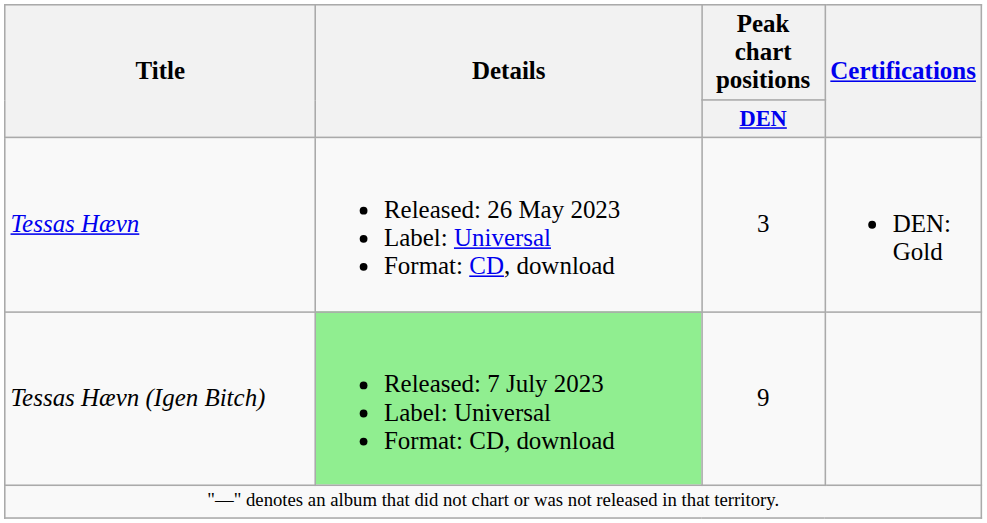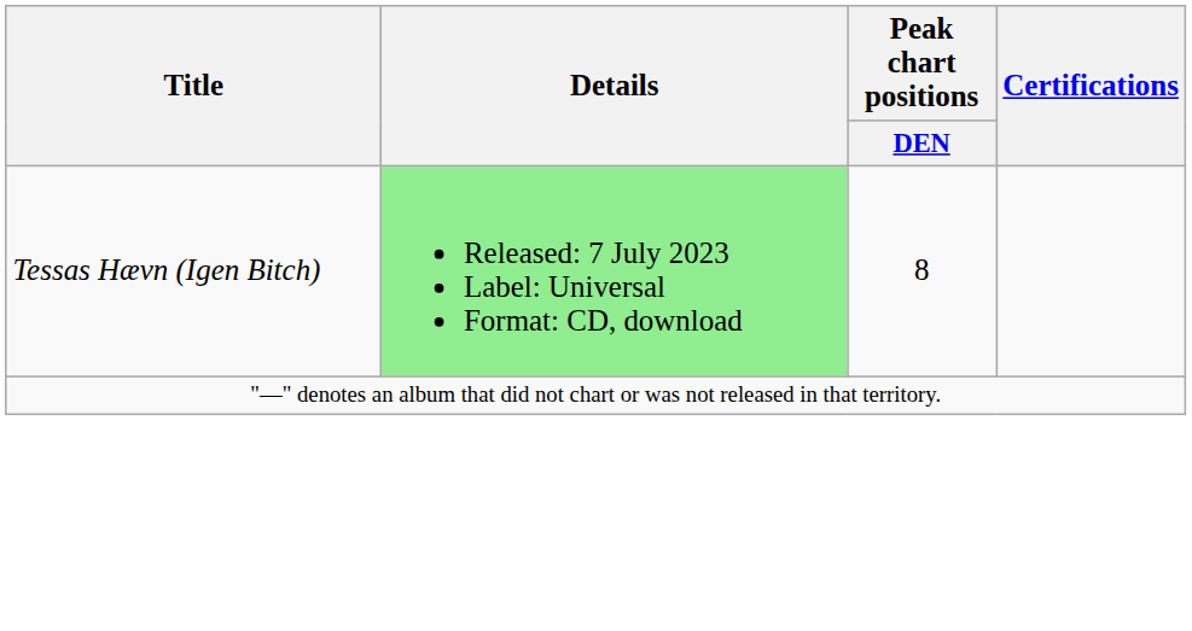 <table class="wikitable plainrowheaders" style="text-align:left;" border="1">
 <tr>
 <th scope="col" rowspan="2" style="width:12em;">Title</th>
 <th scope="col" rowspan="2" style="width:15em;">Details</th>
 <th scope="col" colspan="1">Peak chart positions</th>
 <th scope="col" rowspan="2" style="width:5em;"><a href='#'>Certifications</a></th>
 </tr>
 <tr>
 <th scope="col" style="width:5em;font-size:90%;"><a href='#'>DEN</a><br></th>
 </tr>
 <tr>
-<td><em><a href='#'>Tessas Hævn</a></em></td>
-<td><br><ul><li>Released: 26 May 2023</li><li>Label: <a href='#'>Universal</a></li><li>Format: <a href='#'>CD</a>, download</li></ul></td>
-<td style="text-align:center;">3</td>
-<td><br><ul><li>DEN: Gold</li></ul></td>
-</tr>
-<tr>
 <td><em>Tessas Hævn (Igen Bitch)</em></td>
 <td style="background: lightgreen;"><br><ul><li>Released: 7 July 2023</li><li>Label: Universal</li><li>Format: CD, download</li></ul></td>
-<td style="text-align:center;">9</td>
+<td style="text-align:center;">8</td>
 <td></td>
 </tr>
 <tr>
 <td colspan="4" style="font-size:9pt;text-align:center;">"—" denotes an album that did not chart or was not released in that territory.</td>
 </tr>
 </table>
